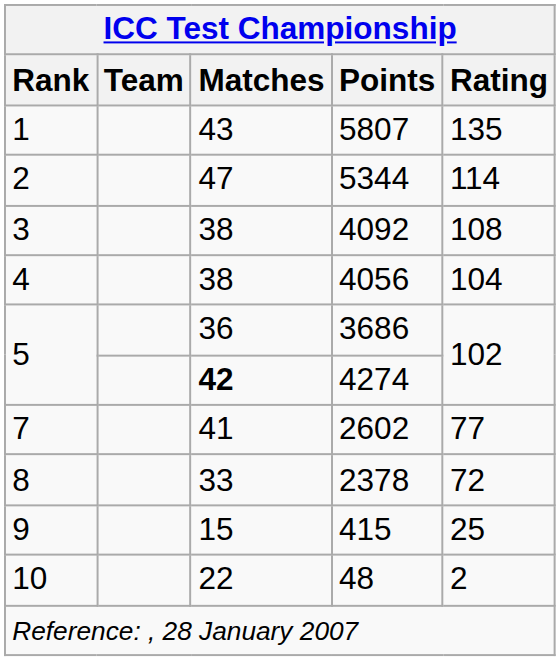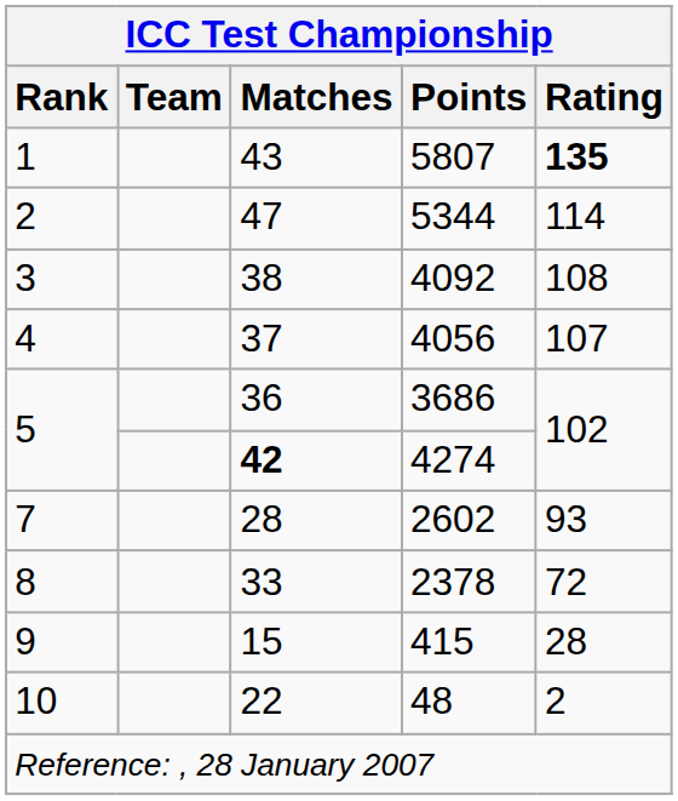 <table class="wikitable">
 <tr>
 <th colspan="5"><a href='#'>ICC Test Championship</a> </th>
 </tr>
 <tr>
 <th>Rank</th>
 <th>Team</th>
 <th>Matches</th>
 <th>Points</th>
 <th>Rating</th>
 </tr>
 <tr>
 <td>1</td>
 <td align="left"></td>
 <td>43</td>
 <td>5807</td>
-<td>135</td>
+<td><strong>135</strong></td>
 </tr>
 <tr>
 <td>2</td>
 <td align="left"></td>
 <td>47</td>
 <td>5344</td>
 <td>114</td>
 </tr>
 <tr>
 <td>3</td>
 <td align="left"></td>
 <td>38</td>
 <td>4092</td>
 <td>108</td>
 </tr>
 <tr>
 <td>4</td>
 <td align="left"></td>
-<td>38</td>
+<td>37</td>
 <td>4056</td>
-<td>104</td>
+<td>107</td>
 </tr>
 <tr>
 <td rowspan="2">5</td>
 <td align="left"></td>
 <td>36</td>
 <td>3686</td>
 <td rowspan="2">102</td>
 </tr>
 <tr>
 <td align="left"></td>
 <td><strong>42</strong></td>
 <td>4274</td>
 </tr>
 <tr>
 <td>7</td>
 <td align="left"></td>
-<td>41</td>
+<td>28</td>
 <td>2602</td>
-<td>77</td>
+<td>93</td>
 </tr>
 <tr>
 <td>8</td>
 <td align="left"></td>
 <td>33</td>
 <td>2378</td>
 <td>72</td>
 </tr>
 <tr>
 <td>9</td>
 <td align="left"></td>
 <td>15</td>
 <td>415</td>
-<td>25</td>
+<td>28</td>
 </tr>
 <tr>
 <td>10</td>
 <td align="left"></td>
 <td>22</td>
 <td>48</td>
 <td>2</td>
 </tr>
 <tr>
 <td colspan=5><small><em>Reference: , 28 January 2007</em></small></td>
 </tr>
 </table>
